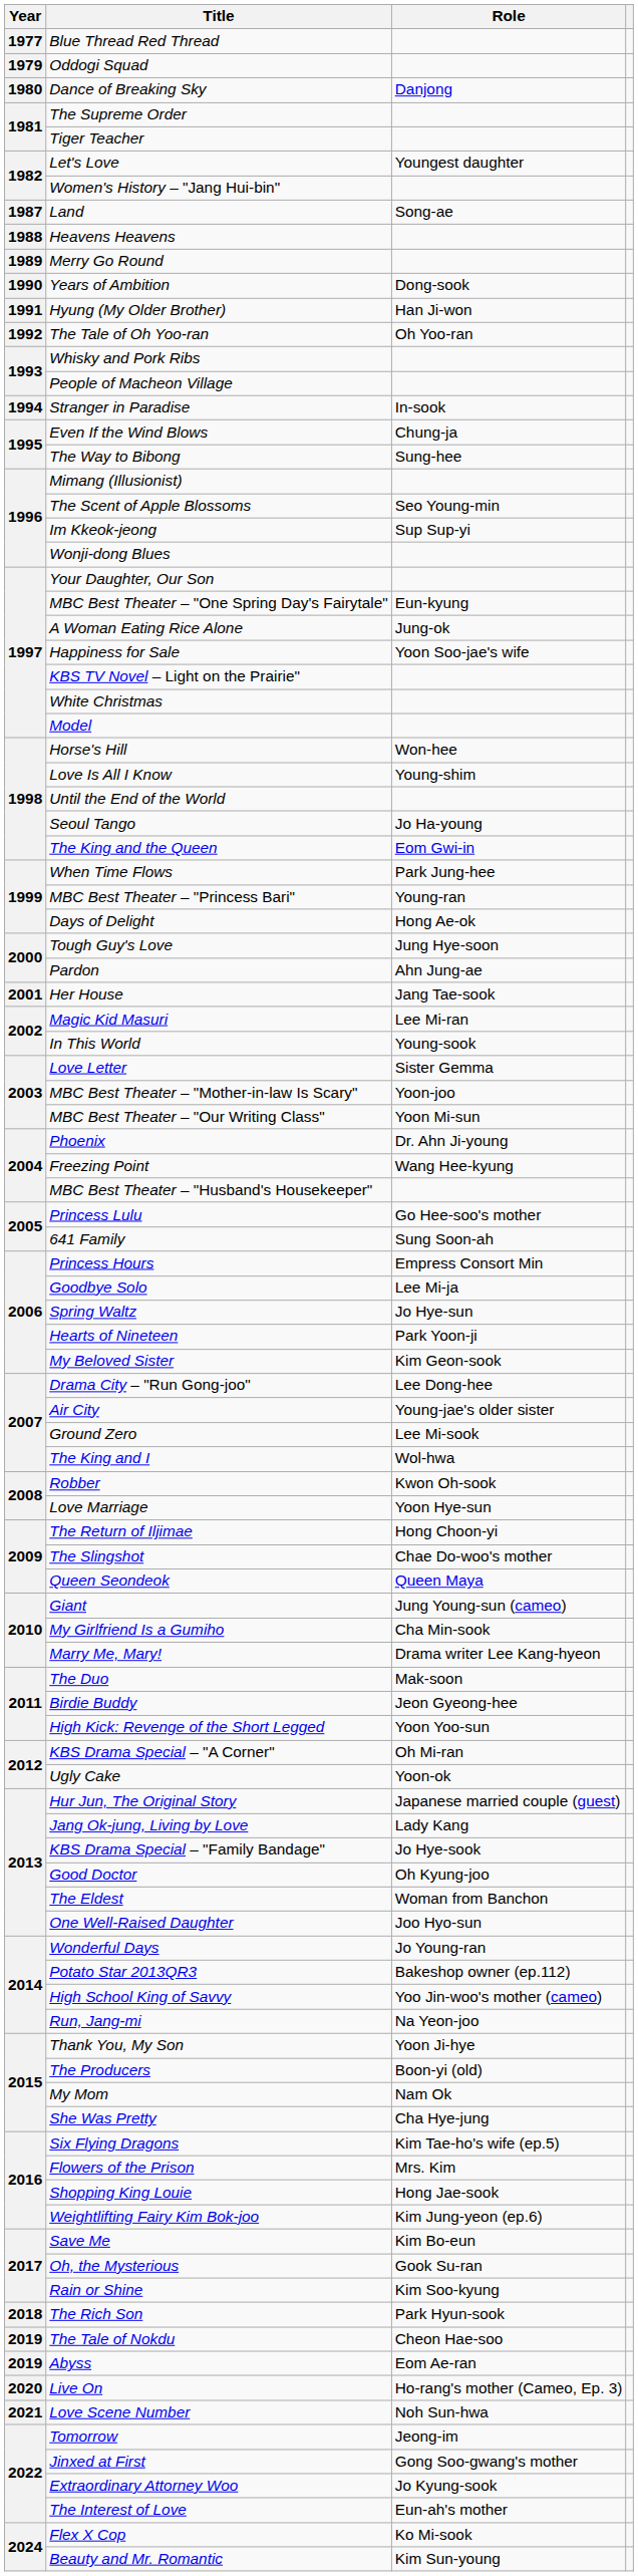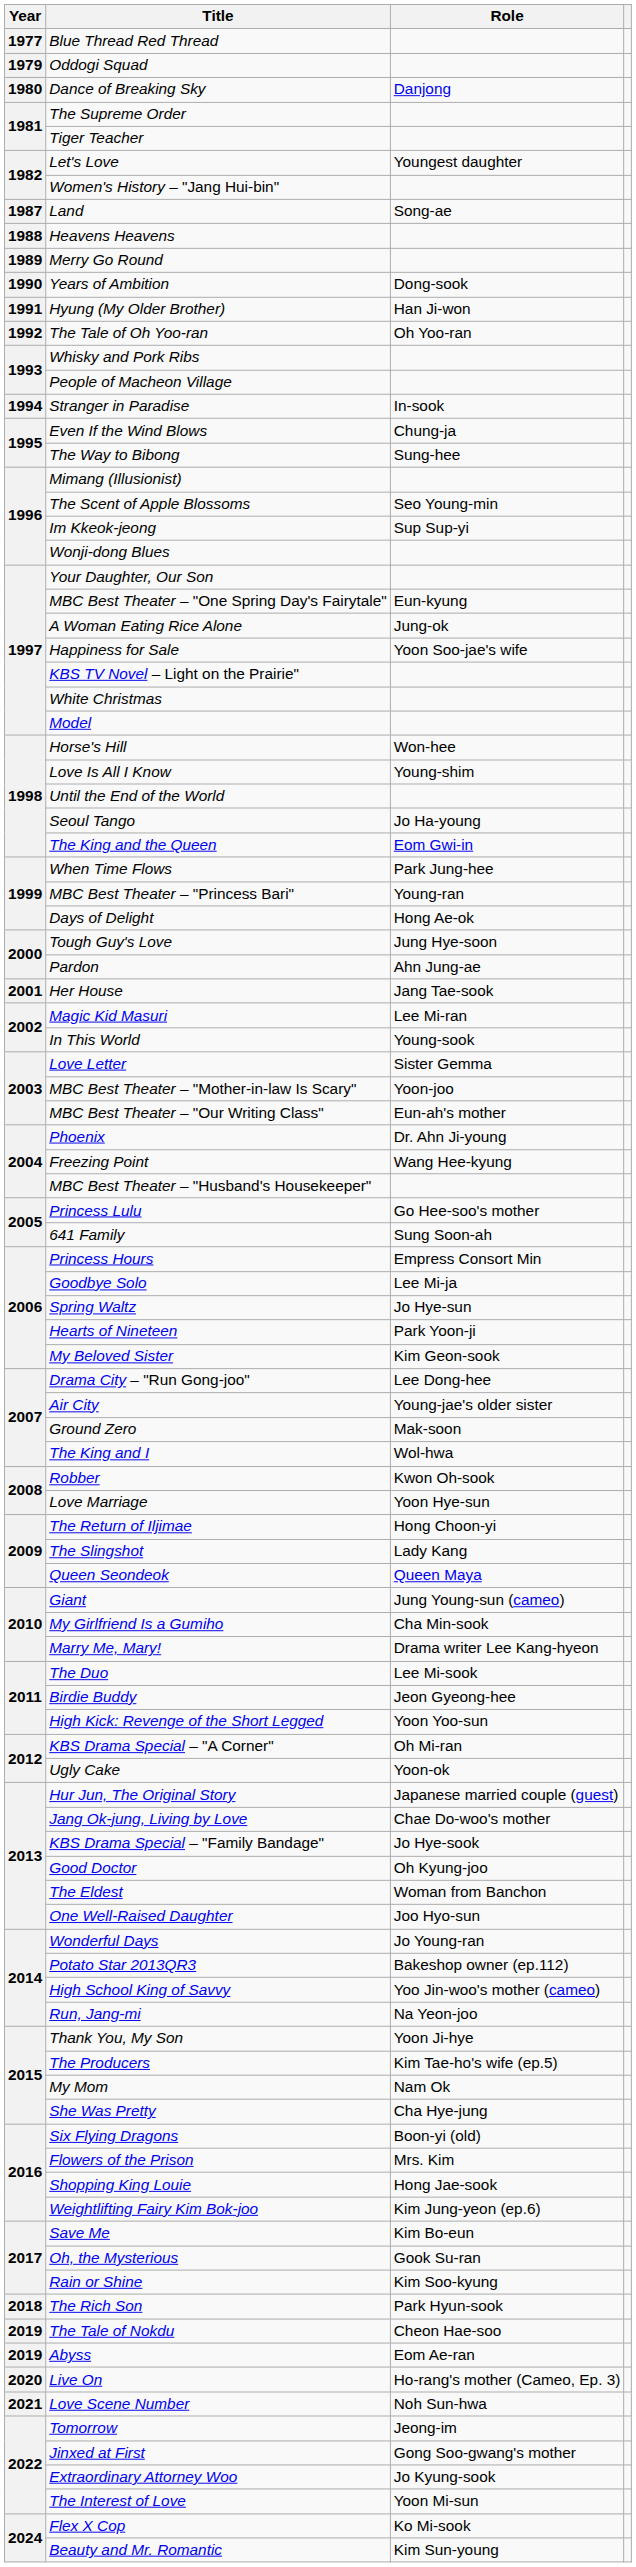 <table class="wikitable plainrowheaders sortable">
 <tr>
 <th scope="col">Year</th>
 <th scope="col">Title</th>
 <th scope="col">Role</th>
 <th scope="col" class="unsortable"></th>
 </tr>
 <tr>
 <th scope="row">1977</th>
 <td><em>Blue Thread Red Thread</em></td>
 <td></td>
 <td style="text-align:center"></td>
 </tr>
 <tr>
 <th scope="row">1979</th>
 <td><em>Oddogi Squad</em></td>
 <td></td>
 <td style="text-align:center"></td>
 </tr>
 <tr>
 <th scope="row">1980</th>
 <td><em>Dance of Breaking Sky</em></td>
 <td><a href='#'>Danjong</a></td>
 <td style="text-align:center"></td>
 </tr>
 <tr>
 <th scope="row" rowspan="2">1981</th>
 <td><em>The Supreme Order</em></td>
 <td></td>
 <td style="text-align:center"></td>
 </tr>
 <tr>
 <td><em>Tiger Teacher</em></td>
 <td></td>
 <td style="text-align:center"></td>
 </tr>
 <tr>
 <th scope="row" rowspan="2">1982</th>
 <td><em>Let's Love</em></td>
 <td>Youngest daughter</td>
 <td style="text-align:center"></td>
 </tr>
 <tr>
 <td><em>Women's History</em> – "Jang Hui-bin"</td>
 <td></td>
 <td style="text-align:center"></td>
 </tr>
 <tr>
 <th scope="row">1987</th>
 <td><em>Land</em></td>
 <td>Song-ae</td>
 <td style="text-align:center"></td>
 </tr>
 <tr>
 <th scope="row">1988</th>
 <td><em>Heavens Heavens</em></td>
 <td></td>
 <td style="text-align:center"></td>
 </tr>
 <tr>
 <th scope="row">1989</th>
 <td><em>Merry Go Round</em></td>
 <td></td>
 <td style="text-align:center"></td>
 </tr>
 <tr>
 <th scope="row">1990</th>
 <td><em>Years of Ambition</em></td>
 <td>Dong-sook</td>
 <td style="text-align:center"></td>
 </tr>
 <tr>
 <th scope="row">1991</th>
 <td><em>Hyung (My Older Brother)</em></td>
 <td>Han Ji-won</td>
 <td style="text-align:center"></td>
 </tr>
 <tr>
 <th scope="row">1992</th>
 <td><em>The Tale of Oh Yoo-ran</em></td>
 <td>Oh Yoo-ran</td>
 <td style="text-align:center"></td>
 </tr>
 <tr>
 <th scope="row" rowspan="2">1993</th>
 <td><em>Whisky and Pork Ribs</em></td>
 <td></td>
 <td style="text-align:center"></td>
 </tr>
 <tr>
 <td><em>People of Macheon Village</em></td>
 <td></td>
 <td style="text-align:center"></td>
 </tr>
 <tr>
 <th scope="row">1994</th>
 <td><em>Stranger in Paradise</em></td>
 <td>In-sook</td>
 <td style="text-align:center"></td>
 </tr>
 <tr>
 <th scope="row" rowspan="2">1995</th>
 <td><em>Even If the Wind Blows</em></td>
 <td>Chung-ja</td>
 <td style="text-align:center"></td>
 </tr>
 <tr>
 <td><em>The Way to Bibong</em></td>
 <td>Sung-hee</td>
 <td style="text-align:center"></td>
 </tr>
 <tr>
 <th scope="row" rowspan="4">1996</th>
 <td><em>Mimang (Illusionist)</em></td>
 <td></td>
 <td style="text-align:center"></td>
 </tr>
 <tr>
 <td><em>The Scent of Apple Blossoms</em></td>
 <td>Seo Young-min</td>
 <td style="text-align:center"></td>
 </tr>
 <tr>
 <td><em>Im Kkeok-jeong</em></td>
 <td>Sup Sup-yi</td>
 <td style="text-align:center"></td>
 </tr>
 <tr>
 <td><em>Wonji-dong Blues</em></td>
 <td></td>
 <td style="text-align:center"></td>
 </tr>
 <tr>
 <th scope="row" rowspan="7">1997</th>
 <td><em>Your Daughter, Our Son</em></td>
 <td></td>
 <td style="text-align:center"></td>
 </tr>
 <tr>
 <td><em>MBC Best Theater</em> – "One Spring Day's Fairytale"</td>
 <td>Eun-kyung</td>
 <td style="text-align:center"></td>
 </tr>
 <tr>
 <td><em>A Woman Eating Rice Alone</em></td>
 <td>Jung-ok</td>
 <td style="text-align:center"></td>
 </tr>
 <tr>
 <td><em>Happiness for Sale</em></td>
 <td>Yoon Soo-jae's wife</td>
 <td style="text-align:center"></td>
 </tr>
 <tr>
 <td><em><a href='#'>KBS TV Novel</a></em> – Light on the Prairie" </td>
 <td></td>
 <td style="text-align:center"></td>
 </tr>
 <tr>
 <td><em>White Christmas</em></td>
 <td></td>
 <td style="text-align:center"></td>
 </tr>
 <tr>
 <td><em><a href='#'>Model</a></em></td>
 <td></td>
 <td style="text-align:center"></td>
 </tr>
 <tr>
 <th scope="row" rowspan="5">1998</th>
 <td><em>Horse's Hill</em></td>
 <td>Won-hee</td>
 <td style="text-align:center"></td>
 </tr>
 <tr>
 <td><em>Love Is All I Know</em></td>
 <td>Young-shim</td>
 <td style="text-align:center"></td>
 </tr>
 <tr>
 <td><em>Until the End of the World</em></td>
 <td></td>
 <td style="text-align:center"></td>
 </tr>
 <tr>
 <td><em>Seoul Tango</em></td>
 <td>Jo Ha-young</td>
 <td style="text-align:center"></td>
 </tr>
 <tr>
 <td><em><a href='#'>The King and the Queen</a></em></td>
 <td><a href='#'>Eom Gwi-in</a> </td>
 <td style="text-align:center"></td>
 </tr>
 <tr>
 <th scope="row" rowspan="3">1999</th>
 <td><em>When Time Flows</em></td>
 <td>Park Jung-hee</td>
 <td style="text-align:center"></td>
 </tr>
 <tr>
 <td><em>MBC Best Theater</em> – "Princess Bari"</td>
 <td>Young-ran</td>
 <td style="text-align:center"></td>
 </tr>
 <tr>
 <td><em>Days of Delight</em></td>
 <td>Hong Ae-ok</td>
 <td style="text-align:center"></td>
 </tr>
 <tr>
 <th scope="row" rowspan="2">2000</th>
 <td><em>Tough Guy's Love</em></td>
 <td>Jung Hye-soon</td>
 <td style="text-align:center"></td>
 </tr>
 <tr>
 <td><em>Pardon</em></td>
 <td>Ahn Jung-ae</td>
 <td style="text-align:center"></td>
 </tr>
 <tr>
 <th scope="row">2001</th>
 <td><em>Her House</em></td>
 <td>Jang Tae-sook</td>
 <td style="text-align:center"></td>
 </tr>
 <tr>
 <th scope="row" rowspan="2">2002</th>
 <td><em><a href='#'>Magic Kid Masuri</a></em></td>
 <td>Lee Mi-ran</td>
 <td style="text-align:center"></td>
 </tr>
 <tr>
 <td><em>In This World</em></td>
 <td>Young-sook</td>
 <td style="text-align:center"></td>
 </tr>
 <tr>
 <th scope="row" rowspan="3">2003</th>
 <td><em><a href='#'>Love Letter</a></em></td>
 <td>Sister Gemma</td>
 <td style="text-align:center"></td>
 </tr>
 <tr>
 <td><em>MBC Best Theater</em> – "Mother-in-law Is Scary"</td>
 <td>Yoon-joo</td>
 <td style="text-align:center"></td>
 </tr>
 <tr>
 <td><em>MBC Best Theater</em> – "Our Writing Class"</td>
-<td>Yoon Mi-sun</td>
+<td>Eun-ah's mother</td>
 <td style="text-align:center"></td>
 </tr>
 <tr>
 <th scope="row" rowspan="3">2004</th>
 <td><em><a href='#'>Phoenix</a></em></td>
 <td>Dr. Ahn Ji-young</td>
 <td style="text-align:center"></td>
 </tr>
 <tr>
 <td><em>Freezing Point</em></td>
 <td>Wang Hee-kyung</td>
 <td style="text-align:center"></td>
 </tr>
 <tr>
 <td><em>MBC Best Theater</em> – "Husband's Housekeeper"</td>
 <td></td>
 <td style="text-align:center"></td>
 </tr>
 <tr>
 <th scope="row" rowspan="2">2005</th>
 <td><em><a href='#'>Princess Lulu</a></em></td>
 <td>Go Hee-soo's mother</td>
 <td style="text-align:center"></td>
 </tr>
 <tr>
 <td><em>641 Family</em></td>
 <td>Sung Soon-ah</td>
 <td style="text-align:center"></td>
 </tr>
 <tr>
 <th scope="row" rowspan="5">2006</th>
 <td><em><a href='#'>Princess Hours</a></em></td>
 <td>Empress Consort Min</td>
 <td style="text-align:center"></td>
 </tr>
 <tr>
 <td><em><a href='#'>Goodbye Solo</a></em></td>
 <td>Lee Mi-ja</td>
 <td style="text-align:center"></td>
 </tr>
 <tr>
 <td><em><a href='#'>Spring Waltz</a></em></td>
 <td>Jo Hye-sun</td>
 <td style="text-align:center"></td>
 </tr>
 <tr>
 <td><em><a href='#'>Hearts of Nineteen</a></em></td>
 <td>Park Yoon-ji</td>
 <td style="text-align:center"></td>
 </tr>
 <tr>
 <td><em><a href='#'>My Beloved Sister</a></em></td>
 <td>Kim Geon-sook</td>
 <td style="text-align:center"></td>
 </tr>
 <tr>
 <th scope="row" rowspan="4">2007</th>
 <td><em><a href='#'>Drama City</a></em> – "Run Gong-joo"</td>
 <td>Lee Dong-hee</td>
 <td style="text-align:center"></td>
 </tr>
 <tr>
 <td><em><a href='#'>Air City</a></em></td>
 <td>Young-jae's older sister</td>
 <td style="text-align:center"></td>
 </tr>
 <tr>
 <td><em>Ground Zero</em></td>
-<td>Lee Mi-sook</td>
+<td>Mak-soon</td>
 <td style="text-align:center"></td>
 </tr>
 <tr>
 <td><em><a href='#'>The King and I</a></em></td>
 <td>Wol-hwa</td>
 <td style="text-align:center"></td>
 </tr>
 <tr>
 <th scope="row" rowspan="2">2008</th>
 <td><em><a href='#'>Robber</a></em></td>
 <td>Kwon Oh-sook</td>
 <td style="text-align:center"></td>
 </tr>
 <tr>
 <td><em>Love Marriage</em></td>
 <td>Yoon Hye-sun</td>
 <td style="text-align:center"></td>
 </tr>
 <tr>
 <th scope="row" rowspan="3">2009</th>
 <td><em><a href='#'>The Return of Iljimae</a></em></td>
 <td>Hong Choon-yi</td>
 <td style="text-align:center"></td>
 </tr>
 <tr>
 <td><em><a href='#'>The Slingshot</a></em></td>
-<td>Chae Do-woo's mother</td>
+<td>Lady Kang</td>
 <td style="text-align:center"></td>
 </tr>
 <tr>
 <td><em><a href='#'>Queen Seondeok</a></em></td>
 <td><a href='#'>Queen Maya</a></td>
 <td style="text-align:center"></td>
 </tr>
 <tr>
 <th scope="row" rowspan="3">2010</th>
 <td><em><a href='#'>Giant</a></em></td>
 <td>Jung Young-sun (<a href='#'>cameo</a>)</td>
 <td style="text-align:center"></td>
 </tr>
 <tr>
 <td><em><a href='#'>My Girlfriend Is a Gumiho</a></em></td>
 <td>Cha Min-sook</td>
 <td style="text-align:center"></td>
 </tr>
 <tr>
 <td><em><a href='#'>Marry Me, Mary!</a></em></td>
 <td>Drama writer Lee Kang-hyeon</td>
 <td style="text-align:center"></td>
 </tr>
 <tr>
 <th scope="row" rowspan="3">2011</th>
 <td><em><a href='#'>The Duo</a></em></td>
-<td>Mak-soon</td>
+<td>Lee Mi-sook</td>
 <td style="text-align:center"></td>
 </tr>
 <tr>
 <td><em><a href='#'>Birdie Buddy</a></em></td>
 <td>Jeon Gyeong-hee</td>
 <td style="text-align:center"></td>
 </tr>
 <tr>
 <td><em><a href='#'>High Kick: Revenge of the Short Legged</a></em></td>
 <td>Yoon Yoo-sun</td>
 <td style="text-align:center"></td>
 </tr>
 <tr>
 <th scope="row" rowspan="2">2012</th>
 <td><em><a href='#'>KBS Drama Special</a></em> – "A Corner"</td>
 <td>Oh Mi-ran</td>
 <td style="text-align:center"></td>
 </tr>
 <tr>
 <td><em>Ugly Cake</em></td>
 <td>Yoon-ok</td>
 <td style="text-align:center"></td>
 </tr>
 <tr>
 <th scope="row" rowspan="6">2013</th>
 <td><em><a href='#'>Hur Jun, The Original Story</a></em></td>
 <td>Japanese married couple (<a href='#'>guest</a>)</td>
 <td style="text-align:center"></td>
 </tr>
 <tr>
 <td><em><a href='#'>Jang Ok-jung, Living by Love</a></em></td>
-<td>Lady Kang</td>
+<td>Chae Do-woo's mother</td>
 <td style="text-align:center"></td>
 </tr>
 <tr>
 <td><em><a href='#'>KBS Drama Special</a></em> – "Family Bandage"</td>
 <td>Jo Hye-sook</td>
 <td style="text-align:center"></td>
 </tr>
 <tr>
 <td><em><a href='#'>Good Doctor</a></em></td>
 <td>Oh Kyung-joo</td>
 <td style="text-align:center"></td>
 </tr>
 <tr>
 <td><em><a href='#'>The Eldest</a></em></td>
 <td>Woman from Banchon</td>
 <td style="text-align:center"></td>
 </tr>
 <tr>
 <td><em><a href='#'>One Well-Raised Daughter</a></em></td>
 <td>Joo Hyo-sun</td>
 <td style="text-align:center"></td>
 </tr>
 <tr>
 <th scope="row" rowspan="4">2014</th>
 <td><em><a href='#'>Wonderful Days</a></em></td>
 <td>Jo Young-ran</td>
 <td style="text-align:center"></td>
 </tr>
 <tr>
 <td><em><a href='#'>Potato Star 2013QR3</a></em></td>
 <td>Bakeshop owner (ep.112)</td>
 <td style="text-align:center"></td>
 </tr>
 <tr>
 <td><em><a href='#'>High School King of Savvy</a></em></td>
 <td>Yoo Jin-woo's mother (<a href='#'>cameo</a>)</td>
 <td style="text-align:center"></td>
 </tr>
 <tr>
 <td><em><a href='#'>Run, Jang-mi</a></em></td>
 <td>Na Yeon-joo</td>
 <td style="text-align:center"></td>
 </tr>
 <tr>
 <th scope="row" rowspan="4">2015</th>
 <td><em>Thank You, My Son</em></td>
 <td>Yoon Ji-hye</td>
 <td style="text-align:center"></td>
 </tr>
 <tr>
 <td><em><a href='#'>The Producers</a></em></td>
-<td>Boon-yi (old)</td>
+<td>Kim Tae-ho's wife (ep.5)</td>
 <td style="text-align:center"></td>
 </tr>
 <tr>
 <td><em>My Mom</em></td>
 <td>Nam Ok</td>
 <td style="text-align:center"></td>
 </tr>
 <tr>
 <td><em><a href='#'>She Was Pretty</a></em></td>
 <td>Cha Hye-jung</td>
 <td style="text-align:center"></td>
 </tr>
 <tr>
 <th scope="row" rowspan="4">2016</th>
 <td><em><a href='#'>Six Flying Dragons</a></em></td>
-<td>Kim Tae-ho's wife (ep.5)</td>
+<td>Boon-yi (old)</td>
 <td style="text-align:center"></td>
 </tr>
 <tr>
 <td><em><a href='#'>Flowers of the Prison</a></em></td>
 <td>Mrs. Kim</td>
 <td style="text-align:center"></td>
 </tr>
 <tr>
 <td><em><a href='#'>Shopping King Louie</a></em></td>
 <td>Hong Jae-sook</td>
 <td style="text-align:center"></td>
 </tr>
 <tr>
 <td><em><a href='#'>Weightlifting Fairy Kim Bok-joo</a></em></td>
 <td>Kim Jung-yeon (ep.6)</td>
 <td style="text-align:center"></td>
 </tr>
 <tr>
 <th scope="row" rowspan="3">2017</th>
 <td><em><a href='#'>Save Me</a></em></td>
 <td>Kim Bo-eun</td>
 <td style="text-align:center"></td>
 </tr>
 <tr>
 <td><em><a href='#'>Oh, the Mysterious</a></em></td>
 <td>Gook Su-ran</td>
 <td style="text-align:center"></td>
 </tr>
 <tr>
 <td><em><a href='#'>Rain or Shine</a></em></td>
 <td>Kim Soo-kyung</td>
 <td style="text-align:center"></td>
 </tr>
 <tr>
 <th scope="row">2018</th>
 <td><em><a href='#'>The Rich Son</a></em></td>
 <td>Park Hyun-sook</td>
 <td style="text-align:center"></td>
 </tr>
 <tr>
 <th scope="row">2019</th>
 <td><em><a href='#'>The Tale of Nokdu</a></em></td>
 <td>Cheon Hae-soo</td>
 <td style="text-align:center"></td>
 </tr>
 <tr>
 <th scope="row">2019</th>
 <td><em><a href='#'>Abyss</a></em></td>
 <td>Eom Ae-ran</td>
 <td style="text-align:center"></td>
 </tr>
 <tr>
 <th scope="row">2020</th>
 <td><em><a href='#'>Live On</a></em></td>
 <td>Ho-rang's mother (Cameo, Ep. 3)</td>
 <td style="text-align:center"></td>
 </tr>
 <tr>
 <th scope="row">2021</th>
 <td><em><a href='#'>Love Scene Number</a></em></td>
 <td>Noh Sun-hwa</td>
 <td style="text-align:center"></td>
 </tr>
 <tr>
 <th scope="row" rowspan="4">2022</th>
 <td><em><a href='#'>Tomorrow</a></em></td>
 <td>Jeong-im</td>
 <td style="text-align:center"></td>
 </tr>
 <tr>
 <td><em><a href='#'>Jinxed at First</a></em></td>
 <td>Gong Soo-gwang's mother</td>
 <td style="text-align:center"></td>
 </tr>
 <tr>
 <td><em><a href='#'>Extraordinary Attorney Woo</a></em></td>
 <td>Jo Kyung-sook</td>
 <td style="text-align:center"></td>
 </tr>
 <tr>
 <td><em><a href='#'>The Interest of Love</a></em></td>
-<td>Eun-ah's mother</td>
+<td>Yoon Mi-sun</td>
 <td style="text-align:center"></td>
 </tr>
 <tr>
 <th scope="row" rowspan="2">2024</th>
 <td><em><a href='#'>Flex X Cop</a></em></td>
 <td>Ko Mi-sook</td>
 <td style="text-align:center"></td>
 </tr>
 <tr>
 <td><em><a href='#'>Beauty and Mr. Romantic</a></em></td>
 <td>Kim Sun-young</td>
 <td style="text-align:center"></td>
 </tr>
 </table>
